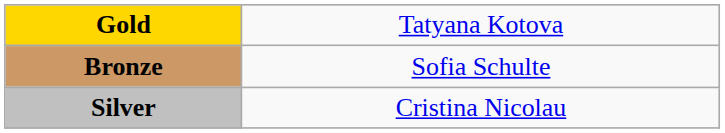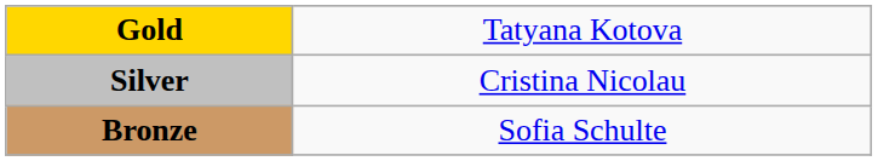 <table class="wikitable" style="text-align:center; " width="35%">
 <tr>
 <td bgcolor="gold"><strong>Gold</strong></td>
 <td><a href='#'>Tatyana Kotova</a><br>  <small><em></em></small></td>
 </tr>
 <tr>
+<td bgcolor="silver"><strong>Silver</strong></td>
+<td><a href='#'>Cristina Nicolau</a><br>  <small><em></em></small></td>
+</tr>
+<tr>
 <td bgcolor="CC9966"><strong>Bronze</strong></td>
 <td><a href='#'>Sofia Schulte</a><br>  <small><em></em></small></td>
 </tr>
-<tr>
-<td bgcolor="silver"><strong>Silver</strong></td>
-<td><a href='#'>Cristina Nicolau</a><br>  <small><em></em></small></td>
-</tr>
 </table>
